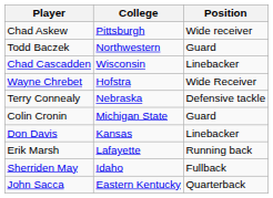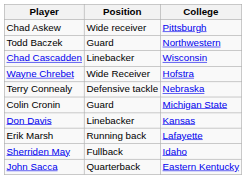 <table class="wikitable">
 <tr>
 <th>Player</th>
+<th>Position</th>
 <th>College</th>
-<th>Position</th>
 </tr>
 <tr>
 <td>Chad Askew</td>
+<td>Wide receiver</td>
 <td><a href='#'>Pittsburgh</a></td>
-<td>Wide receiver</td>
 </tr>
 <tr>
 <td>Todd Baczek</td>
+<td>Guard</td>
 <td><a href='#'>Northwestern</a></td>
-<td>Guard</td>
 </tr>
 <tr>
 <td><a href='#'>Chad Cascadden</a></td>
+<td>Linebacker</td>
 <td><a href='#'>Wisconsin</a></td>
-<td>Linebacker</td>
 </tr>
 <tr>
 <td><a href='#'>Wayne Chrebet</a></td>
+<td>Wide Receiver</td>
 <td><a href='#'>Hofstra</a></td>
-<td>Wide Receiver</td>
 </tr>
 <tr>
 <td>Terry Connealy</td>
+<td>Defensive tackle</td>
 <td><a href='#'>Nebraska</a></td>
-<td>Defensive tackle</td>
 </tr>
 <tr>
 <td>Colin Cronin</td>
+<td>Guard</td>
 <td><a href='#'>Michigan State</a></td>
-<td>Guard</td>
 </tr>
 <tr>
 <td><a href='#'>Don Davis</a></td>
+<td>Linebacker</td>
 <td><a href='#'>Kansas</a></td>
-<td>Linebacker</td>
 </tr>
 <tr>
 <td>Erik Marsh</td>
+<td>Running back</td>
 <td><a href='#'>Lafayette</a></td>
-<td>Running back</td>
 </tr>
 <tr>
 <td><a href='#'>Sherriden May</a></td>
+<td>Fullback</td>
 <td><a href='#'>Idaho</a></td>
-<td>Fullback</td>
 </tr>
 <tr>
 <td><a href='#'>John Sacca</a></td>
+<td>Quarterback</td>
 <td><a href='#'>Eastern Kentucky</a></td>
-<td>Quarterback</td>
 </tr>
 </table>
